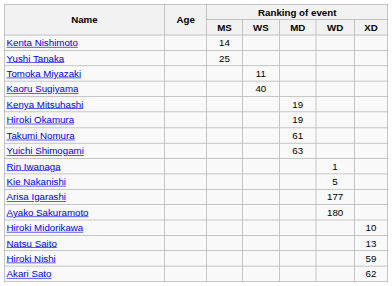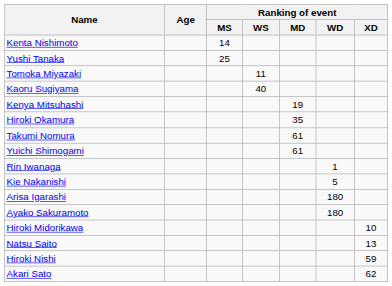 <table class="wikitable" style="width:600px; font-size:95%; text-align:center">
 <tr>
 <th rowspan="2" align="left">Name</th>
 <th rowspan="2" align="left">Age</th>
 <th colspan="5" align="center">Ranking of event</th>
 </tr>
 <tr>
 <th align="left">MS</th>
 <th align="left">WS</th>
 <th align="left">MD</th>
 <th align="left">WD</th>
 <th align="left">XD</th>
 </tr>
 <tr>
 <td align="left"><a href='#'>Kenta Nishimoto</a></td>
 <td align="left"></td>
 <td>14</td>
 <td></td>
 <td></td>
 <td></td>
 <td></td>
 </tr>
 <tr>
 <td align="left"><a href='#'>Yushi Tanaka</a></td>
 <td align="left"></td>
 <td>25</td>
 <td></td>
 <td></td>
 <td></td>
 <td></td>
 </tr>
 <tr>
 <td align="left"><a href='#'>Tomoka Miyazaki</a></td>
 <td align="left"></td>
 <td></td>
 <td>11</td>
 <td></td>
 <td></td>
 <td></td>
 </tr>
 <tr>
 <td align="left"><a href='#'>Kaoru Sugiyama</a></td>
 <td align="left"></td>
 <td></td>
 <td>40</td>
 <td></td>
 <td></td>
 <td></td>
 </tr>
 <tr>
 <td align="left"><a href='#'>Kenya Mitsuhashi</a></td>
 <td align="left"></td>
 <td></td>
 <td></td>
 <td>19</td>
 <td></td>
 <td></td>
 </tr>
 <tr>
 <td align="left"><a href='#'>Hiroki Okamura</a></td>
 <td align="left"></td>
 <td></td>
 <td></td>
-<td>19</td>
+<td>35</td>
 <td></td>
 <td></td>
 </tr>
 <tr>
 <td align="left"><a href='#'>Takumi Nomura</a></td>
 <td align="left"></td>
 <td></td>
 <td></td>
 <td>61</td>
 <td></td>
 <td></td>
 </tr>
 <tr>
 <td align="left"><a href='#'>Yuichi Shimogami</a></td>
 <td align="left"></td>
 <td></td>
 <td></td>
-<td>63</td>
+<td>61</td>
 <td></td>
 <td></td>
 </tr>
 <tr>
 <td align="left"><a href='#'>Rin Iwanaga</a></td>
 <td align="left"></td>
 <td></td>
 <td></td>
 <td></td>
 <td>1</td>
 <td></td>
 </tr>
 <tr>
 <td align="left"><a href='#'>Kie Nakanishi</a></td>
 <td align="left"></td>
 <td></td>
 <td></td>
 <td></td>
 <td>5</td>
 <td></td>
 </tr>
 <tr>
 <td align="left"><a href='#'>Arisa Igarashi</a></td>
 <td align="left"></td>
 <td></td>
 <td></td>
 <td></td>
-<td>177</td>
+<td>180</td>
 <td></td>
 </tr>
 <tr>
 <td align="left"><a href='#'>Ayako Sakuramoto</a></td>
 <td align="left"></td>
 <td></td>
 <td></td>
 <td></td>
 <td>180</td>
 <td></td>
 </tr>
 <tr>
 <td align="left"><a href='#'>Hiroki Midorikawa</a></td>
 <td align="left"></td>
 <td></td>
 <td></td>
 <td></td>
 <td></td>
 <td>10</td>
 </tr>
 <tr>
 <td align="left"><a href='#'>Natsu Saito</a></td>
 <td align="left"></td>
 <td></td>
 <td></td>
 <td></td>
 <td></td>
 <td>13</td>
 </tr>
 <tr>
 <td align="left"><a href='#'>Hiroki Nishi</a></td>
 <td align="left"></td>
 <td></td>
 <td></td>
 <td></td>
 <td></td>
 <td>59</td>
 </tr>
 <tr>
 <td align="left"><a href='#'>Akari Sato</a></td>
 <td align="left"></td>
 <td></td>
 <td></td>
 <td></td>
 <td></td>
 <td>62</td>
 </tr>
 </table>
